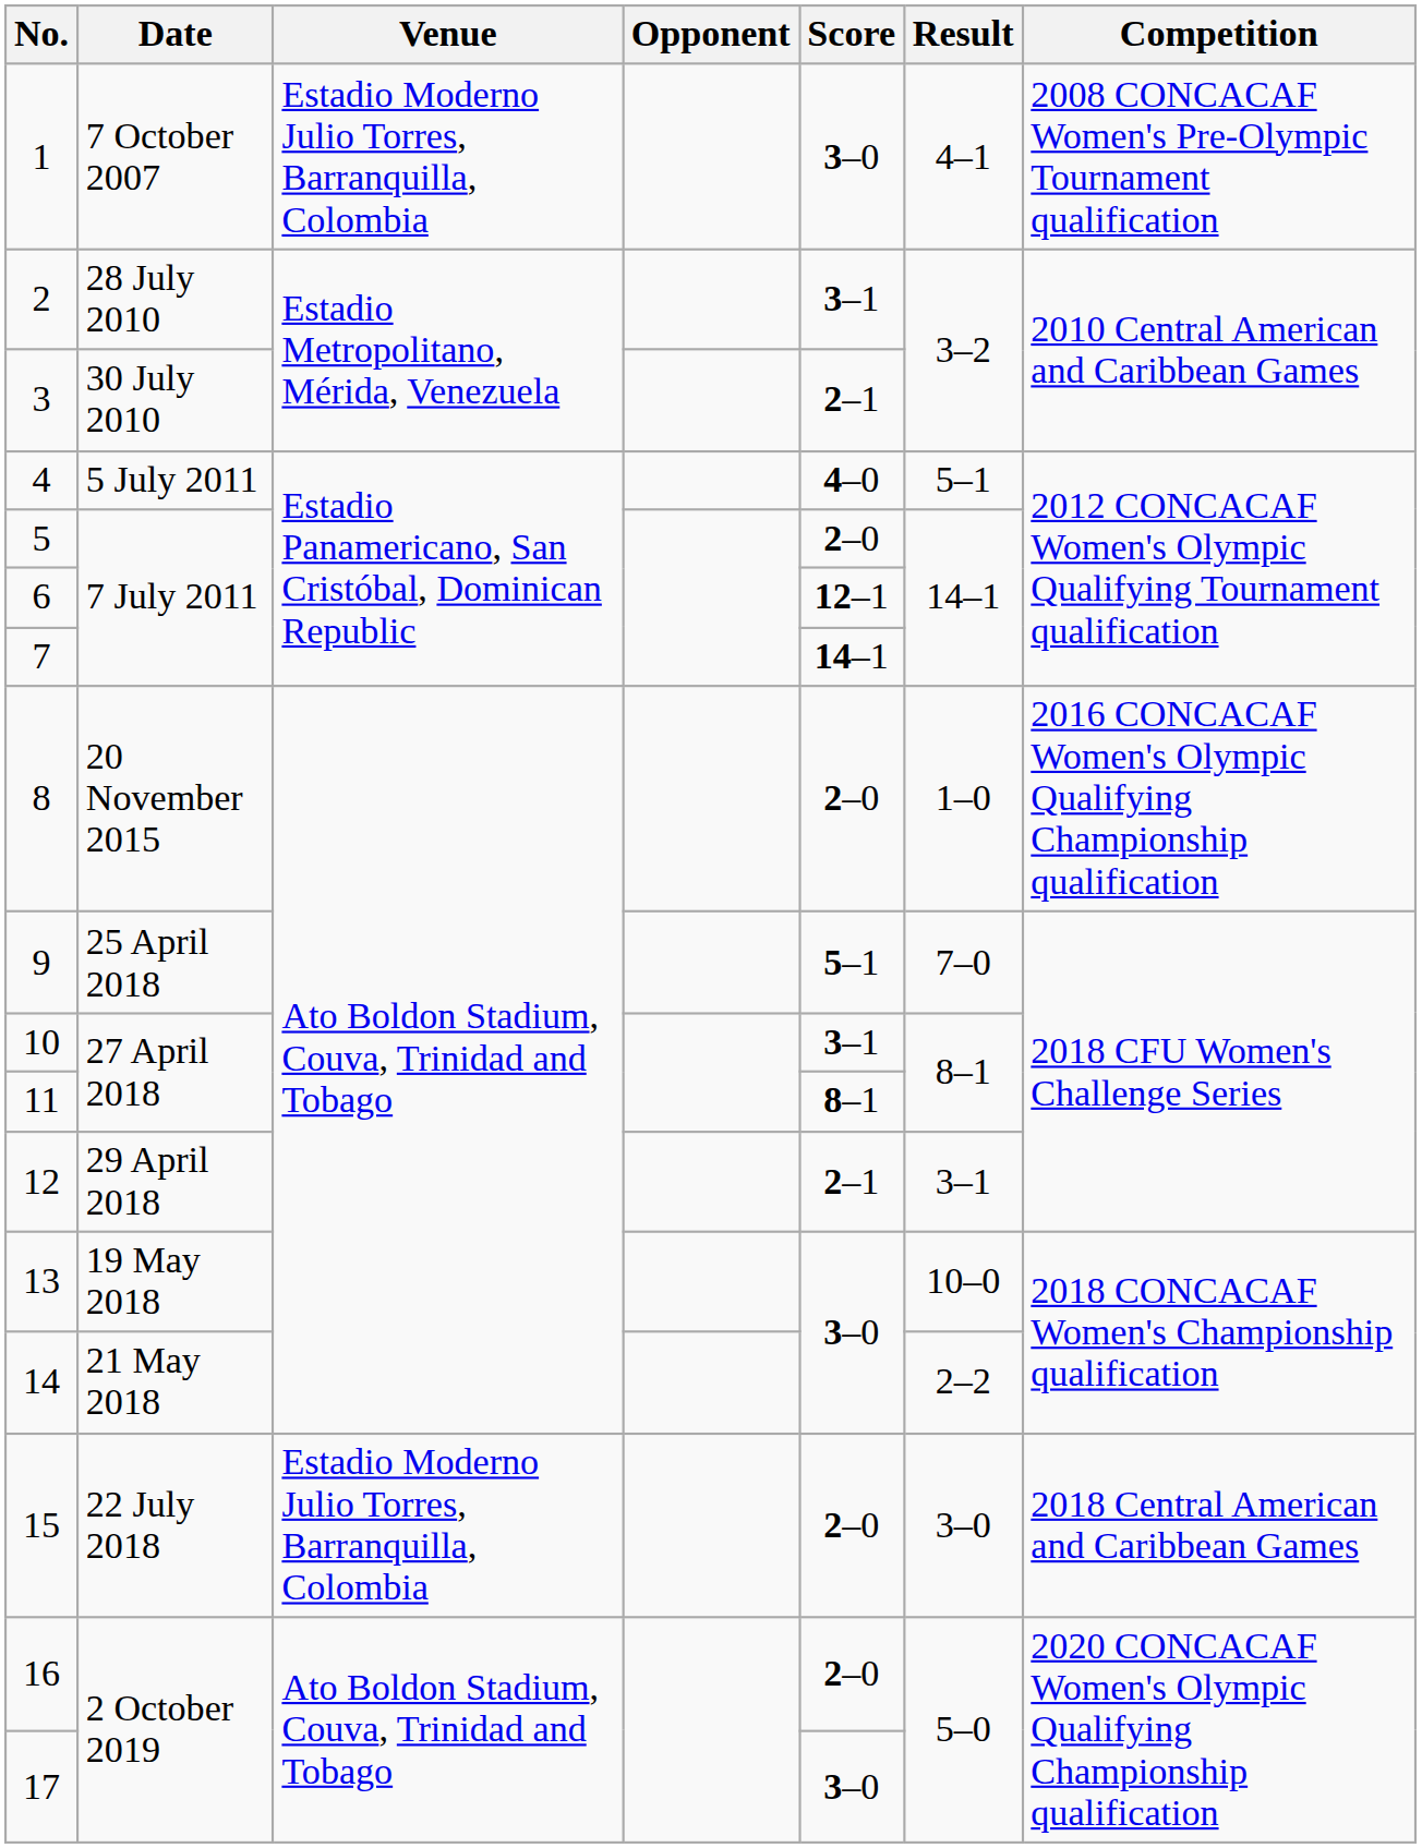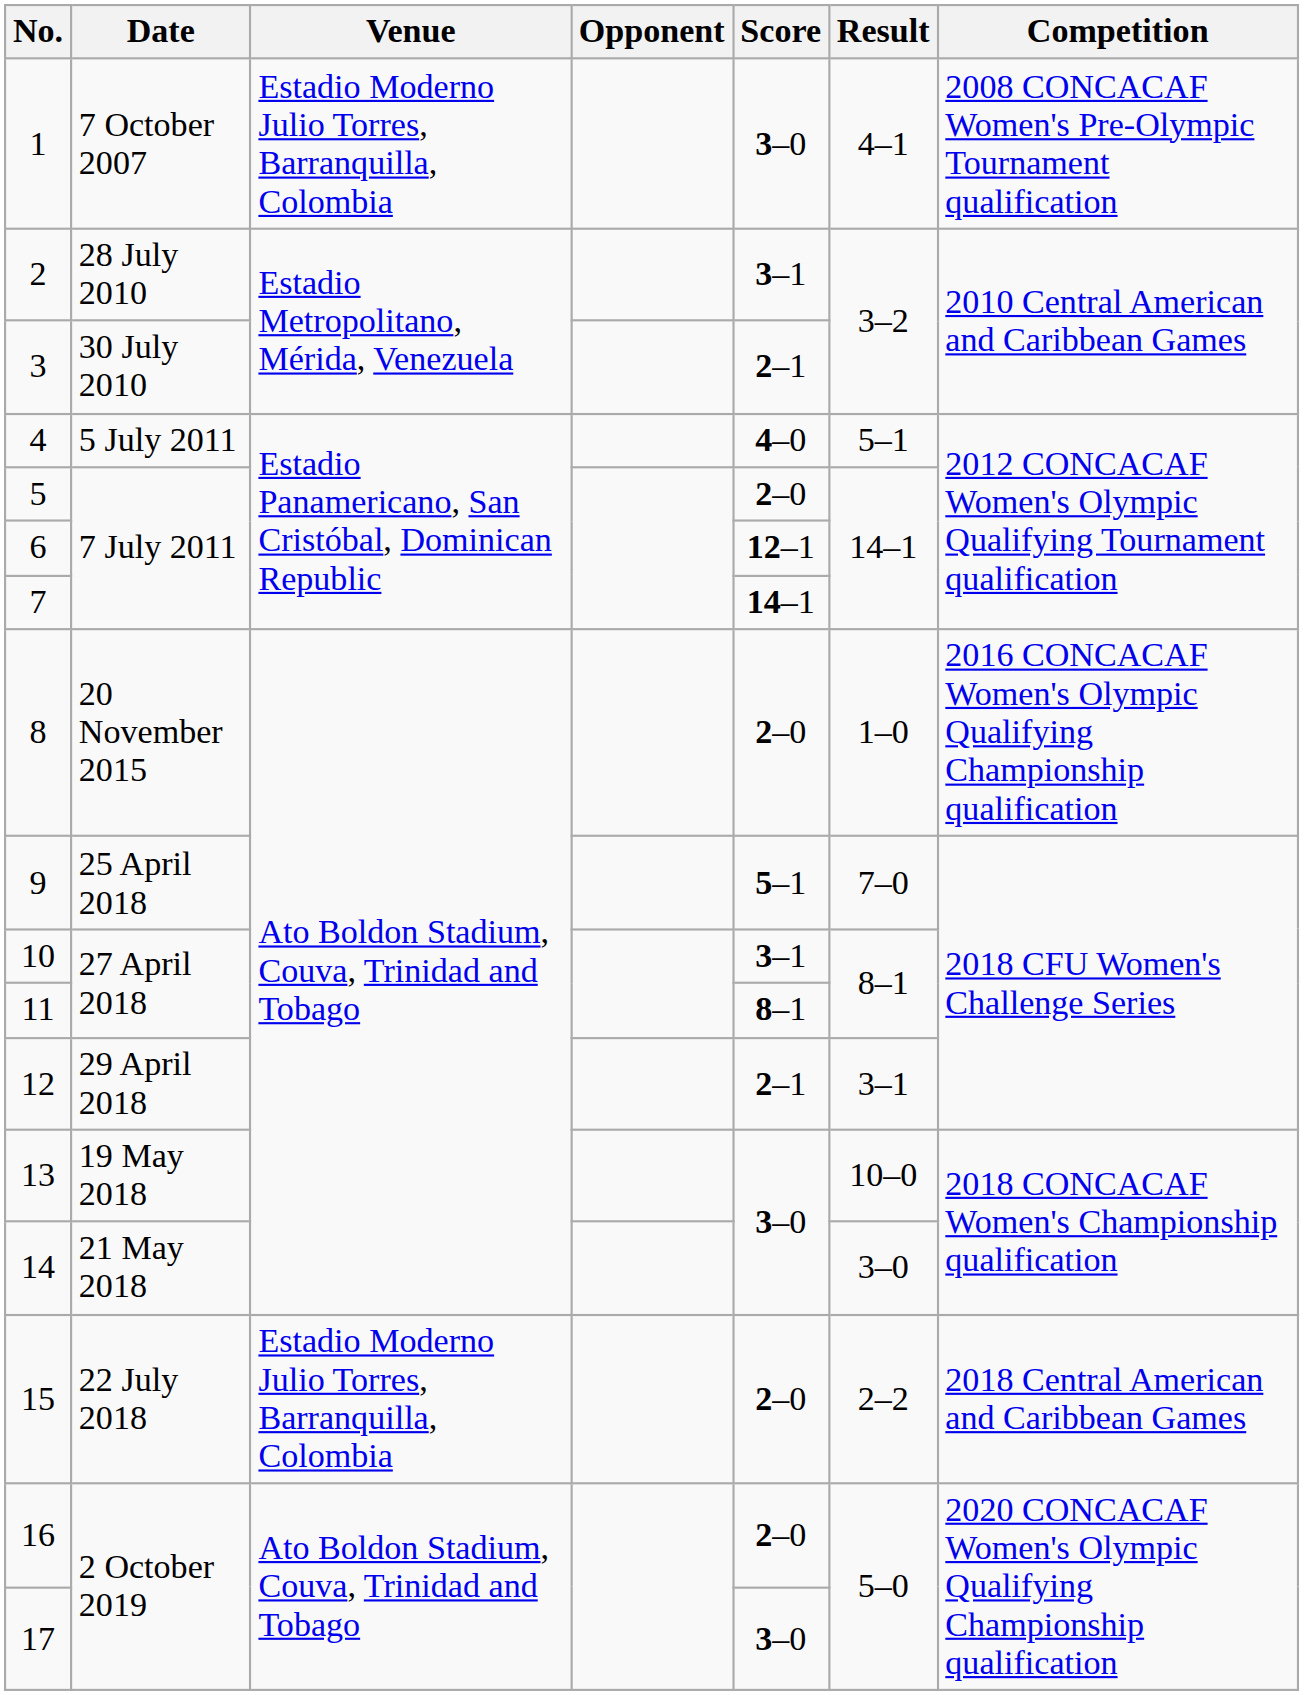 <table class="wikitable">
 <tr>
 <th>No.</th>
 <th>Date</th>
 <th>Venue</th>
 <th>Opponent</th>
 <th>Score</th>
 <th>Result</th>
 <th>Competition</th>
 </tr>
 <tr>
 <td style="text-align:center;">1</td>
 <td>7 October 2007</td>
 <td><a href='#'>Estadio Moderno Julio Torres</a>, <a href='#'>Barranquilla</a>, <a href='#'>Colombia</a></td>
 <td></td>
 <td style="text-align:center;"><strong>3</strong>–0</td>
 <td style="text-align:center;">4–1</td>
 <td><a href='#'>2008 CONCACAF Women's Pre-Olympic Tournament qualification</a></td>
 </tr>
 <tr>
 <td style="text-align:center;">2</td>
 <td>28 July 2010</td>
 <td rowspan=2><a href='#'>Estadio Metropolitano</a>, <a href='#'>Mérida</a>, <a href='#'>Venezuela</a></td>
 <td></td>
 <td style="text-align:center;"><strong>3</strong>–1</td>
 <td rowspan=2 style="text-align:center;">3–2</td>
 <td rowspan=2><a href='#'>2010 Central American and Caribbean Games</a></td>
 </tr>
 <tr>
 <td style="text-align:center;">3</td>
 <td>30 July 2010</td>
 <td></td>
 <td style="text-align:center;"><strong>2</strong>–1</td>
 </tr>
 <tr>
 <td style="text-align:center;">4</td>
 <td>5 July 2011</td>
 <td rowspan=4><a href='#'>Estadio Panamericano</a>, <a href='#'>San Cristóbal</a>, <a href='#'>Dominican Republic</a></td>
 <td></td>
 <td style="text-align:center;"><strong>4</strong>–0</td>
 <td style="text-align:center;">5–1</td>
 <td rowspan=4><a href='#'>2012 CONCACAF Women's Olympic Qualifying Tournament qualification</a></td>
 </tr>
 <tr>
 <td style="text-align:center;">5</td>
 <td rowspan=3>7 July 2011</td>
 <td rowspan=3></td>
 <td style="text-align:center;"><strong>2</strong>–0</td>
 <td rowspan=3 style="text-align:center;">14–1</td>
 </tr>
 <tr style="text-align:center;">
 <td>6</td>
 <td><strong>12</strong>–1</td>
 </tr>
 <tr style="text-align:center;">
 <td>7</td>
 <td><strong>14</strong>–1</td>
 </tr>
 <tr>
 <td style="text-align:center;">8</td>
 <td>20 November 2015</td>
 <td rowspan=7><a href='#'>Ato Boldon Stadium</a>, <a href='#'>Couva</a>, <a href='#'>Trinidad and Tobago</a></td>
 <td></td>
 <td style="text-align:center;"><strong>2</strong>–0</td>
 <td style="text-align:center;">1–0</td>
 <td><a href='#'>2016 CONCACAF Women's Olympic Qualifying Championship qualification</a></td>
 </tr>
 <tr>
 <td style="text-align:center;">9</td>
 <td>25 April 2018</td>
 <td></td>
 <td style="text-align:center;"><strong>5</strong>–1</td>
 <td style="text-align:center;">7–0</td>
 <td rowspan=4><a href='#'>2018 CFU Women's Challenge Series</a></td>
 </tr>
 <tr>
 <td style="text-align:center;">10</td>
 <td rowspan=2>27 April 2018</td>
 <td rowspan=2></td>
 <td style="text-align:center;"><strong>3</strong>–1</td>
 <td rowspan=2 style="text-align:center;">8–1</td>
 </tr>
 <tr style="text-align:center;">
 <td>11</td>
 <td><strong>8</strong>–1</td>
 </tr>
 <tr>
 <td style="text-align:center;">12</td>
 <td>29 April 2018</td>
 <td></td>
 <td style="text-align:center;"><strong>2</strong>–1</td>
 <td style="text-align:center;">3–1</td>
 </tr>
 <tr>
 <td style="text-align:center;">13</td>
 <td>19 May 2018</td>
 <td></td>
 <td rowspan=2 style="text-align:center;"><strong>3</strong>–0</td>
 <td style="text-align:center;">10–0</td>
 <td rowspan=2><a href='#'>2018 CONCACAF Women's Championship qualification</a></td>
 </tr>
 <tr>
 <td style="text-align:center;">14</td>
 <td>21 May 2018</td>
 <td></td>
-<td style="text-align:center;">2–2</td>
+<td style="text-align:center;">3–0</td>
 </tr>
 <tr>
 <td style="text-align:center;">15</td>
 <td>22 July 2018</td>
 <td><a href='#'>Estadio Moderno Julio Torres</a>, <a href='#'>Barranquilla</a>, <a href='#'>Colombia</a></td>
 <td></td>
 <td style="text-align:center;"><strong>2</strong>–0</td>
-<td style="text-align:center;">3–0</td>
+<td style="text-align:center;">2–2</td>
 <td><a href='#'>2018 Central American and Caribbean Games</a></td>
 </tr>
 <tr>
 <td style="text-align:center;">16</td>
 <td rowspan=2>2 October 2019</td>
 <td rowspan=2><a href='#'>Ato Boldon Stadium</a>, <a href='#'>Couva</a>, <a href='#'>Trinidad and Tobago</a></td>
 <td rowspan=2></td>
 <td style="text-align:center;"><strong>2</strong>–0</td>
 <td rowspan=2 style="text-align:center;">5–0</td>
 <td rowspan=2><a href='#'>2020 CONCACAF Women's Olympic Qualifying Championship qualification</a></td>
 </tr>
 <tr style="text-align:center;">
 <td>17</td>
 <td><strong>3</strong>–0</td>
 </tr>
 </table>
